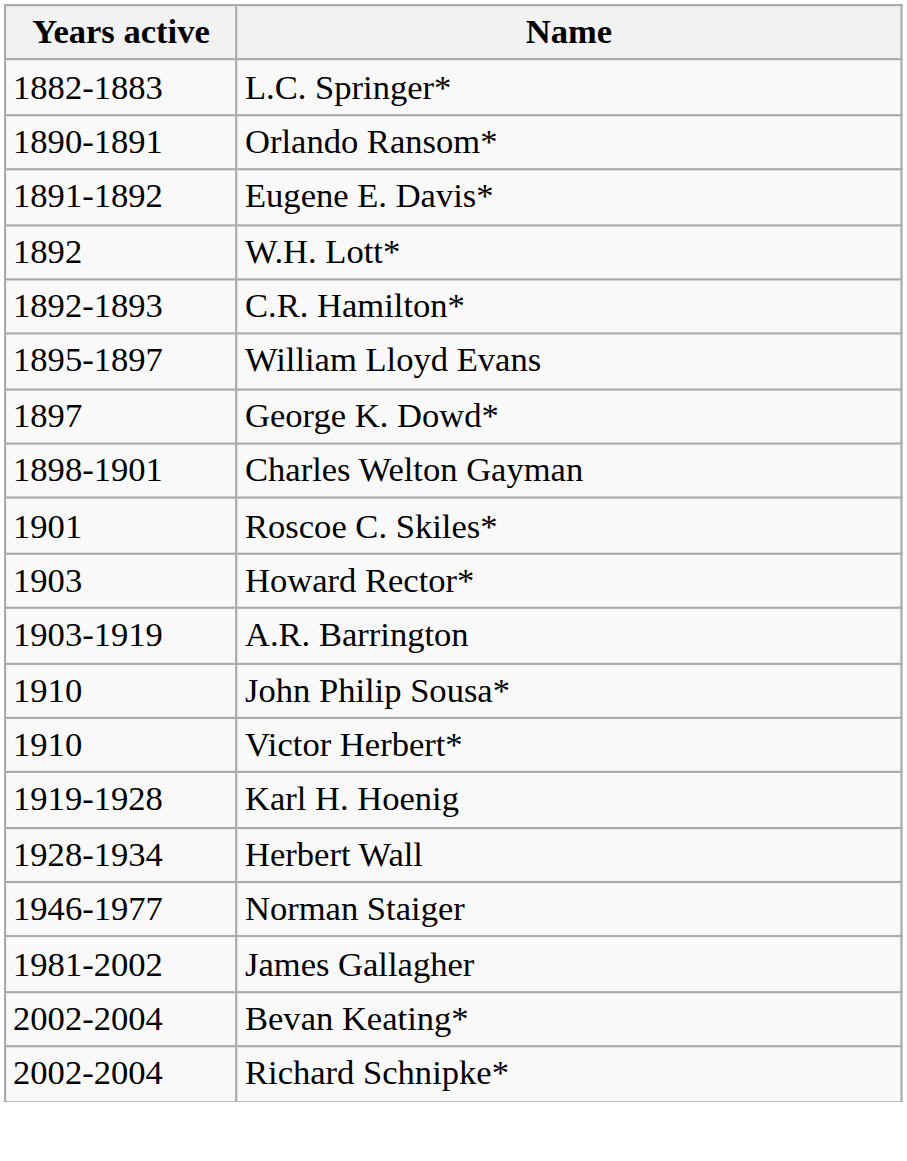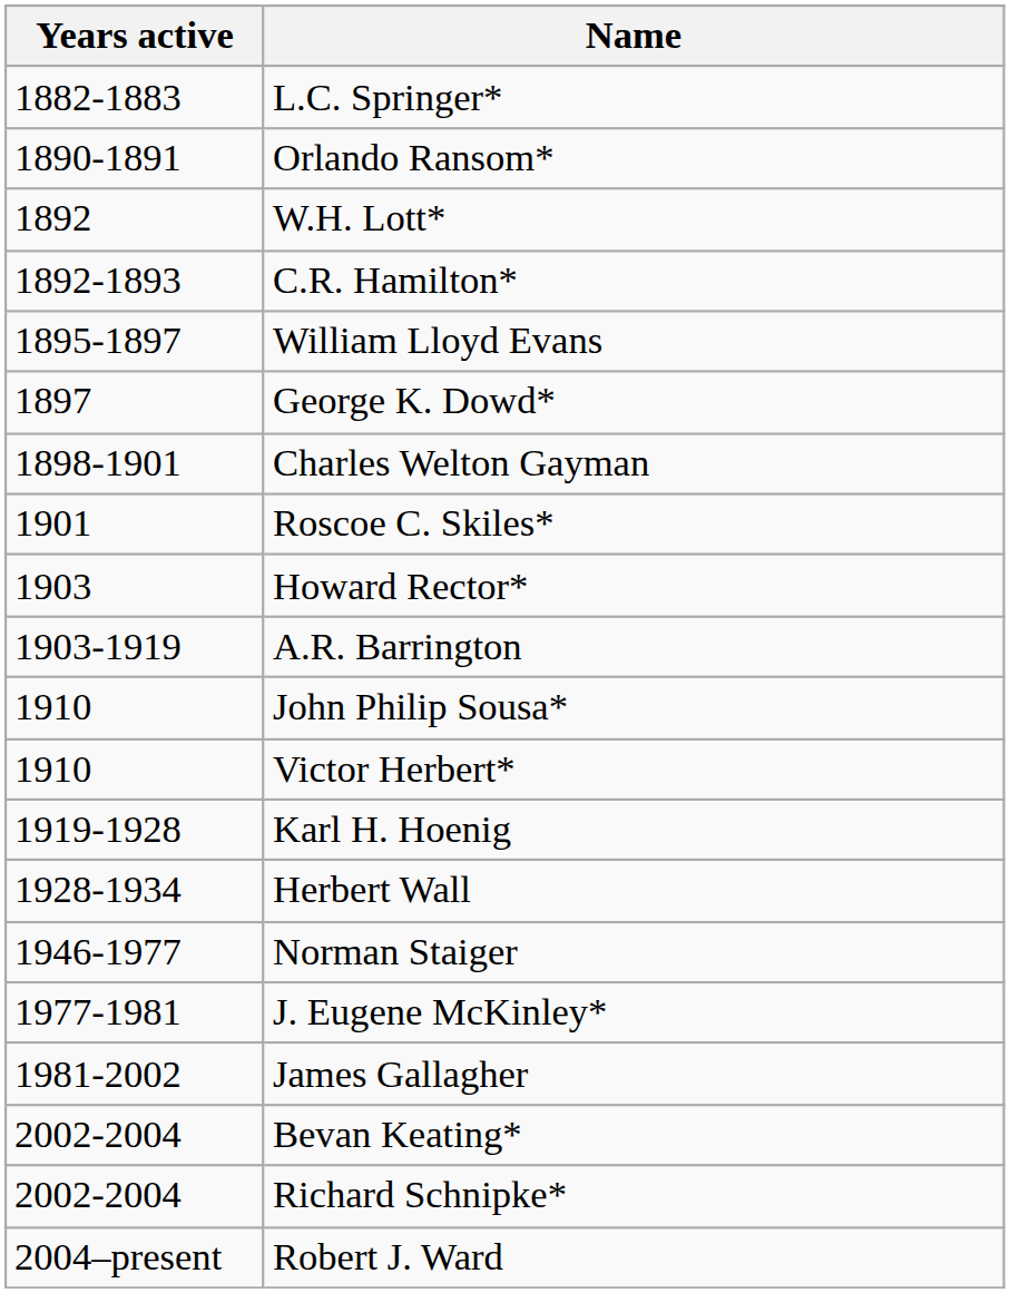 <table class="wikitable sortable">
 <tr>
 <th width="100px">Years active</th>
 <th width="300px">Name</th>
 </tr>
 <tr>
 <td>1882-1883</td>
 <td>L.C. Springer*</td>
 </tr>
 <tr>
 <td>1890-1891</td>
 <td>Orlando Ransom*</td>
-</tr>
-<tr>
-<td>1891-1892</td>
-<td>Eugene E. Davis*</td>
 </tr>
 <tr>
 <td>1892</td>
 <td>W.H. Lott*</td>
 </tr>
 <tr>
 <td>1892-1893</td>
 <td>C.R. Hamilton*</td>
 </tr>
 <tr>
 <td>1895-1897</td>
 <td>William Lloyd Evans</td>
 </tr>
 <tr>
 <td>1897</td>
 <td>George K. Dowd*</td>
 </tr>
 <tr>
 <td>1898-1901</td>
 <td>Charles Welton Gayman</td>
 </tr>
 <tr>
 <td>1901</td>
 <td>Roscoe C. Skiles*</td>
 </tr>
 <tr>
 <td>1903</td>
 <td>Howard Rector*</td>
 </tr>
 <tr>
 <td>1903-1919</td>
 <td>A.R. Barrington</td>
 </tr>
 <tr>
 <td>1910</td>
 <td>John Philip Sousa*</td>
 </tr>
 <tr>
 <td>1910</td>
 <td>Victor Herbert*</td>
 </tr>
 <tr>
 <td>1919-1928</td>
 <td>Karl H. Hoenig</td>
 </tr>
 <tr>
 <td>1928-1934</td>
 <td>Herbert Wall</td>
 </tr>
 <tr>
 <td>1946-1977</td>
 <td>Norman Staiger</td>
 </tr>
 <tr>
+<td>1977-1981</td>
+<td>J. Eugene McKinley*</td>
+</tr>
+<tr>
 <td>1981-2002</td>
 <td>James Gallagher</td>
 </tr>
 <tr>
 <td>2002-2004</td>
 <td>Bevan Keating*</td>
 </tr>
 <tr>
 <td>2002-2004</td>
 <td>Richard Schnipke*</td>
 </tr>
+<tr>
+<td>2004–present</td>
+<td>Robert J. Ward</td>
+</tr>
 </table>
